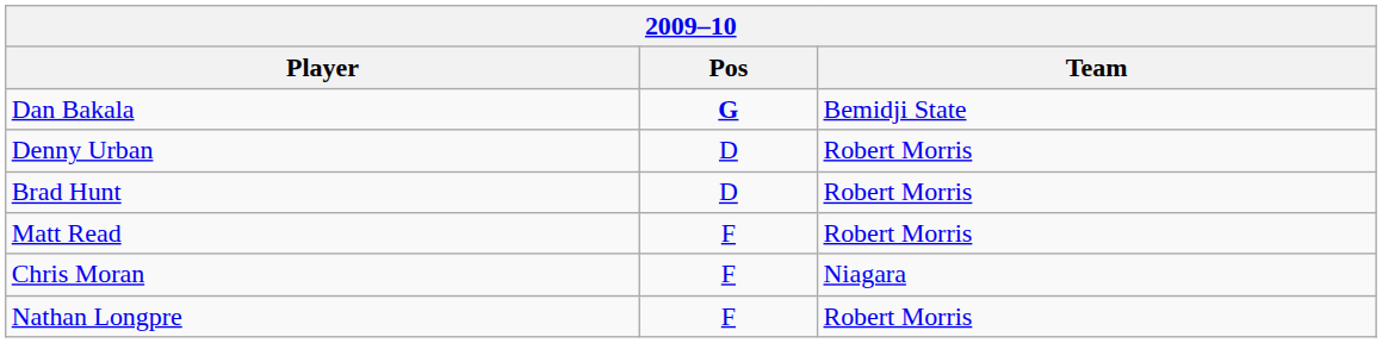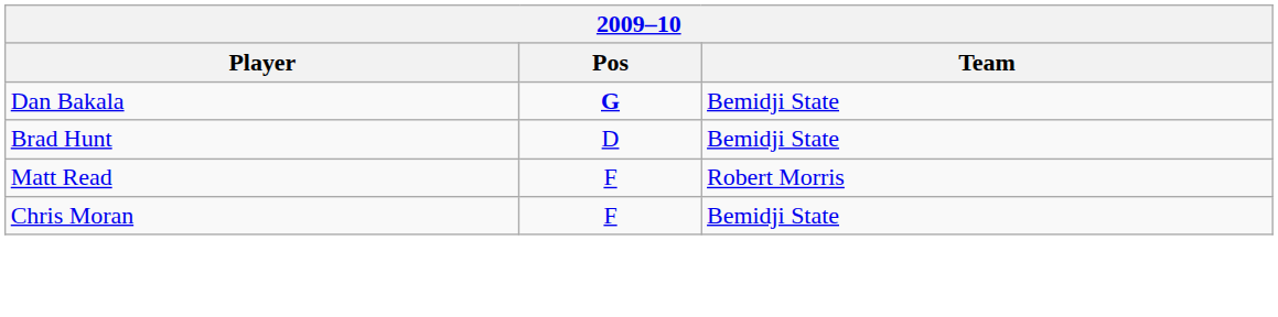 <table class="wikitable" width=95%>
 <tr>
 <th colspan=3><a href='#'>2009–10</a></th>
 </tr>
 <tr>
 <th>Player</th>
 <th>Pos</th>
 <th>Team</th>
 </tr>
 <tr>
 <td><a href='#'>Dan Bakala</a></td>
 <td style="text-align:center;"><strong><a href='#'>G</a></strong></td>
 <td><a href='#'>Bemidji State</a></td>
 </tr>
 <tr>
-<td><a href='#'>Denny Urban</a></td>
-<td style="text-align:center;"><a href='#'>D</a></td>
-<td><a href='#'>Robert Morris</a></td>
-</tr>
-<tr>
 <td><a href='#'>Brad Hunt</a></td>
 <td style="text-align:center;"><a href='#'>D</a></td>
-<td><a href='#'>Robert Morris</a></td>
+<td><a href='#'>Bemidji State</a></td>
 </tr>
 <tr>
 <td><a href='#'>Matt Read</a></td>
 <td style="text-align:center;"><a href='#'>F</a></td>
 <td><a href='#'>Robert Morris</a></td>
 </tr>
 <tr>
 <td><a href='#'>Chris Moran</a></td>
 <td style="text-align:center;"><a href='#'>F</a></td>
-<td><a href='#'>Niagara</a></td>
-</tr>
-<tr>
-<td><a href='#'>Nathan Longpre</a></td>
-<td style="text-align:center;"><a href='#'>F</a></td>
-<td><a href='#'>Robert Morris</a></td>
+<td><a href='#'>Bemidji State</a></td>
 </tr>
 </table>
